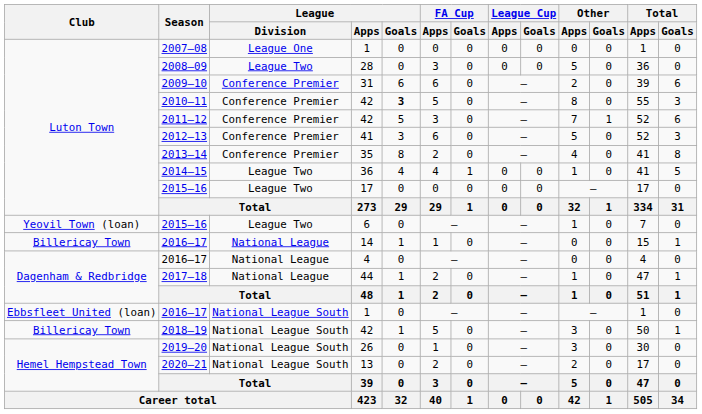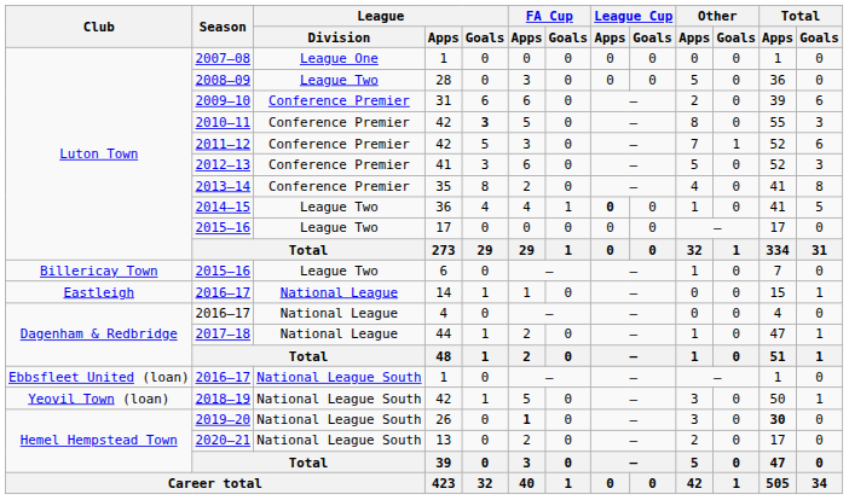 <table class=wikitable style=text-align:center>
 <tr>
 <th rowspan=2>Club</th>
 <th rowspan=2>Season</th>
 <th colspan=3>League</th>
 <th colspan=2><a href='#'>FA Cup</a></th>
 <th colspan=2><a href='#'>League Cup</a></th>
 <th colspan=2>Other</th>
 <th colspan=2>Total</th>
 </tr>
 <tr>
 <th>Division</th>
 <th>Apps</th>
 <th>Goals</th>
 <th>Apps</th>
 <th>Goals</th>
 <th>Apps</th>
 <th>Goals</th>
 <th>Apps</th>
 <th>Goals</th>
 <th>Apps</th>
 <th>Goals</th>
 </tr>
 <tr>
 <td rowspan=10><a href='#'>Luton Town</a></td>
 <td><a href='#'>2007–08</a></td>
 <td><a href='#'>League One</a></td>
 <td>1</td>
 <td>0</td>
 <td>0</td>
 <td>0</td>
 <td>0</td>
 <td>0</td>
 <td>0</td>
 <td>0</td>
 <td>1</td>
 <td>0</td>
 </tr>
 <tr>
 <td><a href='#'>2008–09</a></td>
 <td><a href='#'>League Two</a></td>
 <td>28</td>
 <td>0</td>
 <td>3</td>
 <td>0</td>
 <td>0</td>
 <td>0</td>
 <td>5</td>
 <td>0</td>
 <td>36</td>
 <td>0</td>
 </tr>
 <tr>
 <td><a href='#'>2009–10</a></td>
 <td><a href='#'>Conference Premier</a></td>
 <td>31</td>
 <td>6</td>
 <td>6</td>
 <td>0</td>
 <td colspan=2>—</td>
 <td>2</td>
 <td>0</td>
 <td>39</td>
 <td>6</td>
 </tr>
 <tr>
 <td><a href='#'>2010–11</a></td>
 <td>Conference Premier</td>
 <td>42</td>
 <td><strong>3</strong></td>
 <td>5</td>
 <td>0</td>
 <td colspan=2>—</td>
 <td>8</td>
 <td>0</td>
 <td>55</td>
 <td>3</td>
 </tr>
 <tr>
 <td><a href='#'>2011–12</a></td>
 <td>Conference Premier</td>
 <td>42</td>
 <td>5</td>
 <td>3</td>
 <td>0</td>
 <td colspan=2>—</td>
 <td>7</td>
 <td>1</td>
 <td>52</td>
 <td>6</td>
 </tr>
 <tr>
 <td><a href='#'>2012–13</a></td>
 <td>Conference Premier</td>
 <td>41</td>
 <td>3</td>
 <td>6</td>
 <td>0</td>
 <td colspan=2>—</td>
 <td>5</td>
 <td>0</td>
 <td>52</td>
 <td>3</td>
 </tr>
 <tr>
 <td><a href='#'>2013–14</a></td>
 <td>Conference Premier</td>
 <td>35</td>
 <td>8</td>
 <td>2</td>
 <td>0</td>
 <td colspan=2>—</td>
 <td>4</td>
 <td>0</td>
 <td>41</td>
 <td>8</td>
 </tr>
 <tr>
 <td><a href='#'>2014–15</a></td>
 <td>League Two</td>
 <td>36</td>
 <td>4</td>
 <td>4</td>
 <td>1</td>
-<td>0</td>
+<td><strong>0</strong></td>
 <td>0</td>
 <td>1</td>
 <td>0</td>
 <td>41</td>
 <td>5</td>
 </tr>
 <tr>
 <td><a href='#'>2015–16</a></td>
 <td>League Two</td>
 <td>17</td>
 <td>0</td>
 <td>0</td>
 <td>0</td>
 <td>0</td>
 <td>0</td>
 <td colspan=2>—</td>
 <td>17</td>
 <td>0</td>
 </tr>
 <tr>
 <th colspan=2>Total</th>
 <th>273</th>
 <th>29</th>
 <th>29</th>
 <th>1</th>
 <th>0</th>
 <th>0</th>
 <th>32</th>
 <th>1</th>
 <th>334</th>
 <th>31</th>
 </tr>
 <tr>
-<td><a href='#'>Yeovil Town</a> (loan)</td>
+<td><a href='#'>Billericay Town</a></td>
 <td><a href='#'>2015–16</a></td>
 <td>League Two</td>
 <td>6</td>
 <td>0</td>
 <td colspan=2>—</td>
 <td colspan=2>—</td>
 <td>1</td>
 <td>0</td>
 <td>7</td>
 <td>0</td>
 </tr>
 <tr>
-<td><a href='#'>Billericay Town</a></td>
+<td><a href='#'>Eastleigh</a></td>
 <td><a href='#'>2016–17</a></td>
 <td><a href='#'>National League</a></td>
 <td>14</td>
 <td>1</td>
 <td>1</td>
 <td>0</td>
 <td colspan=2>—</td>
 <td>0</td>
 <td>0</td>
 <td>15</td>
 <td>1</td>
 </tr>
 <tr>
 <td rowspan=3><a href='#'>Dagenham & Redbridge</a></td>
 <td>2016–17</td>
 <td>National League</td>
 <td>4</td>
 <td>0</td>
 <td colspan=2>—</td>
 <td colspan=2>—</td>
 <td>0</td>
 <td>0</td>
 <td>4</td>
 <td>0</td>
 </tr>
 <tr>
 <td><a href='#'>2017–18</a></td>
 <td>National League</td>
 <td>44</td>
 <td>1</td>
 <td>2</td>
 <td>0</td>
 <td colspan=2>—</td>
 <td>1</td>
 <td>0</td>
 <td>47</td>
 <td>1</td>
 </tr>
 <tr>
 <th colspan=2>Total</th>
 <th>48</th>
 <th>1</th>
 <th>2</th>
 <th>0</th>
 <th colspan=2>—</th>
 <th>1</th>
 <th>0</th>
 <th>51</th>
 <th>1</th>
 </tr>
 <tr>
 <td><a href='#'>Ebbsfleet United</a> (loan)</td>
 <td><a href='#'>2016–17</a></td>
 <td><a href='#'>National League South</a></td>
 <td>1</td>
 <td>0</td>
 <td colspan=2>—</td>
 <td colspan=2>—</td>
 <td colspan=2>—</td>
 <td>1</td>
 <td>0</td>
 </tr>
 <tr>
-<td><a href='#'>Billericay Town</a></td>
+<td><a href='#'>Yeovil Town</a> (loan)</td>
 <td><a href='#'>2018–19</a></td>
 <td>National League South</td>
 <td>42</td>
 <td>1</td>
 <td>5</td>
 <td>0</td>
 <td colspan=2>—</td>
 <td>3</td>
 <td>0</td>
 <td>50</td>
 <td>1</td>
 </tr>
 <tr>
 <td rowspan=3><a href='#'>Hemel Hempstead Town</a></td>
 <td><a href='#'>2019–20</a></td>
 <td>National League South</td>
 <td>26</td>
 <td>0</td>
-<td>1</td>
+<td><strong>1</strong></td>
 <td>0</td>
 <td colspan=2>—</td>
 <td>3</td>
 <td>0</td>
-<td>30</td>
+<td><strong>30</strong></td>
 <td>0</td>
 </tr>
 <tr>
 <td><a href='#'>2020–21</a></td>
 <td>National League South</td>
 <td>13</td>
 <td>0</td>
 <td>2</td>
 <td>0</td>
 <td colspan=2>—</td>
 <td>2</td>
 <td>0</td>
 <td>17</td>
 <td>0</td>
 </tr>
 <tr>
 <th colspan=2>Total</th>
 <th>39</th>
 <th>0</th>
 <th>3</th>
 <th>0</th>
 <th colspan=2>—</th>
 <th>5</th>
 <th>0</th>
 <th>47</th>
 <th>0</th>
 </tr>
 <tr>
 <th colspan=3>Career total</th>
 <th>423</th>
 <th>32</th>
 <th>40</th>
 <th>1</th>
 <th>0</th>
 <th>0</th>
 <th>42</th>
 <th>1</th>
 <th>505</th>
 <th>34</th>
 </tr>
 </table>
